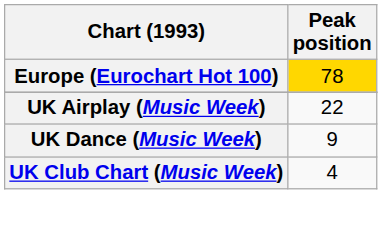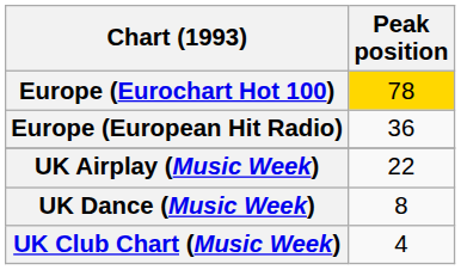 <table class="wikitable sortable plainrowheaders" style="text-align:center">
 <tr>
 <th>Chart (1993)</th>
 <th>Peak<br>position</th>
 </tr>
 <tr>
 <th scope="row">Europe (<a href='#'>Eurochart Hot 100</a>)</th>
 <td style="background: gold;">78</td>
 </tr>
 <tr>
+<th scope="row">Europe (European Hit Radio)</th>
+<td>36</td>
+</tr>
+<tr>
 </tr>
 <tr>
 <th scope="row">UK Airplay (<em><a href='#'>Music Week</a></em>)</th>
 <td>22</td>
 </tr>
 <tr>
 <th scope="row">UK Dance (<em><a href='#'>Music Week</a></em>)</th>
-<td>9</td>
+<td>8</td>
 </tr>
 <tr>
 <th scope="row"><a href='#'>UK Club Chart</a> (<em><a href='#'>Music Week</a></em>)</th>
 <td>4</td>
 </tr>
 </table>
